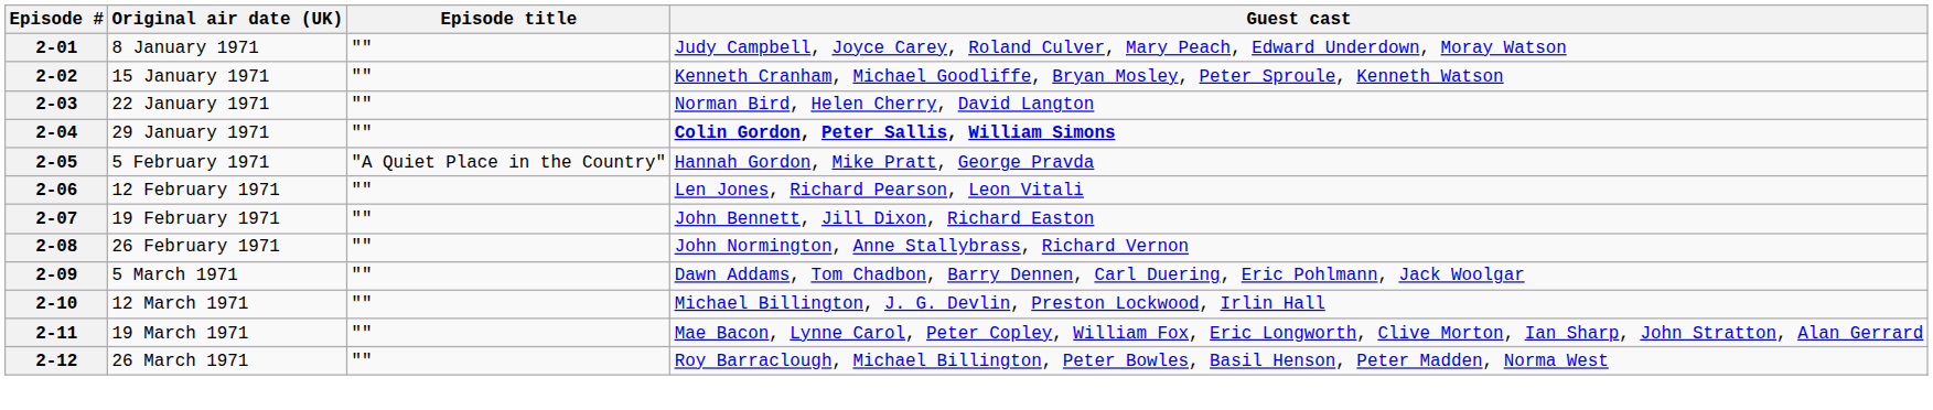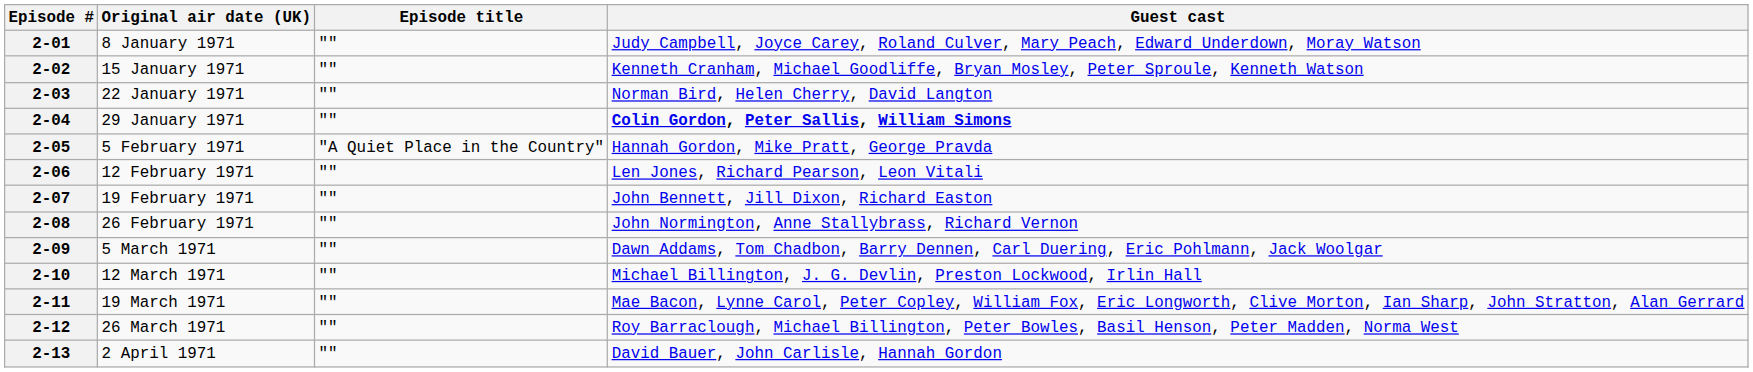 <table class=wikitable>
 <tr>
 <th>Episode #</th>
 <th>Original air date (UK)</th>
 <th>Episode title</th>
 <th>Guest cast</th>
 </tr>
 <tr>
 <th>2-01</th>
 <td>8 January 1971</td>
 <td>""</td>
 <td><a href='#'>Judy Campbell</a>, <a href='#'>Joyce Carey</a>, <a href='#'>Roland Culver</a>, <a href='#'>Mary Peach</a>, <a href='#'>Edward Underdown</a>, <a href='#'>Moray Watson</a></td>
 </tr>
 <tr>
 <th>2-02</th>
 <td>15 January 1971</td>
 <td>""</td>
 <td><a href='#'>Kenneth Cranham</a>, <a href='#'>Michael Goodliffe</a>, <a href='#'>Bryan Mosley</a>, <a href='#'>Peter Sproule</a>, <a href='#'>Kenneth Watson</a></td>
 </tr>
 <tr>
 <th>2-03</th>
 <td>22 January 1971</td>
 <td>""</td>
 <td><a href='#'>Norman Bird</a>, <a href='#'>Helen Cherry</a>, <a href='#'>David Langton</a></td>
 </tr>
 <tr>
 <th>2-04</th>
 <td>29 January 1971</td>
 <td>""</td>
 <td><strong><a href='#'>Colin Gordon</a>, <a href='#'>Peter Sallis</a>, <a href='#'>William Simons</a></strong></td>
 </tr>
 <tr>
 <th>2-05</th>
 <td>5 February 1971</td>
 <td>"A Quiet Place in the Country"</td>
 <td><a href='#'>Hannah Gordon</a>, <a href='#'>Mike Pratt</a>, <a href='#'>George Pravda</a></td>
 </tr>
 <tr>
 <th>2-06</th>
 <td>12 February 1971</td>
 <td>""</td>
 <td><a href='#'>Len Jones</a>, <a href='#'>Richard Pearson</a>, <a href='#'>Leon Vitali</a></td>
 </tr>
 <tr>
 <th>2-07</th>
 <td>19 February 1971</td>
 <td>""</td>
 <td><a href='#'>John Bennett</a>, <a href='#'>Jill Dixon</a>, <a href='#'>Richard Easton</a></td>
 </tr>
 <tr>
 <th>2-08</th>
 <td>26 February 1971</td>
 <td>""</td>
 <td><a href='#'>John Normington</a>, <a href='#'>Anne Stallybrass</a>, <a href='#'>Richard Vernon</a></td>
 </tr>
 <tr>
 <th>2-09</th>
 <td>5 March 1971</td>
 <td>""</td>
 <td><a href='#'>Dawn Addams</a>, <a href='#'>Tom Chadbon</a>, <a href='#'>Barry Dennen</a>, <a href='#'>Carl Duering</a>, <a href='#'>Eric Pohlmann</a>, <a href='#'>Jack Woolgar</a></td>
 </tr>
 <tr>
 <th>2-10</th>
 <td>12 March 1971</td>
 <td>""</td>
 <td><a href='#'>Michael Billington</a>, <a href='#'>J. G. Devlin</a>, <a href='#'>Preston Lockwood</a>, <a href='#'>Irlin Hall</a></td>
 </tr>
 <tr>
 <th>2-11</th>
 <td>19 March 1971</td>
 <td>""</td>
 <td><a href='#'>Mae Bacon</a>, <a href='#'>Lynne Carol</a>, <a href='#'>Peter Copley</a>, <a href='#'>William Fox</a>, <a href='#'>Eric Longworth</a>, <a href='#'>Clive Morton</a>, <a href='#'>Ian Sharp</a>, <a href='#'>John Stratton</a>, <a href='#'>Alan Gerrard</a></td>
 </tr>
 <tr>
 <th>2-12</th>
 <td>26 March 1971</td>
 <td>""</td>
 <td><a href='#'>Roy Barraclough</a>, <a href='#'>Michael Billington</a>, <a href='#'>Peter Bowles</a>, <a href='#'>Basil Henson</a>, <a href='#'>Peter Madden</a>, <a href='#'>Norma West</a></td>
 </tr>
+<tr>
+<th>2-13</th>
+<td>2 April 1971</td>
+<td>""</td>
+<td><a href='#'>David Bauer</a>, <a href='#'>John Carlisle</a>, <a href='#'>Hannah Gordon</a></td>
+</tr>
 </table>
